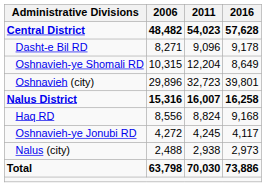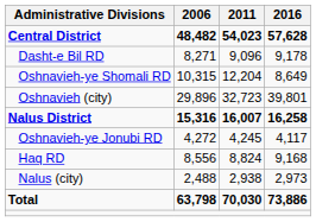 <table class="wikitable">
 <tr>
 <th>Administrative Divisions</th>
 <th>2006</th>
 <th>2011</th>
 <th>2016</th>
 </tr>
 <tr>
 <td><strong><a href='#'>Central District</a></strong></td>
 <td style="text-align: right;"><strong>48,482</strong></td>
 <td style="text-align: right;"><strong>54,023</strong></td>
 <td style="text-align: right;"><strong>57,628</strong></td>
 </tr>
 <tr>
 <td style="padding-left: 1em;"><a href='#'>Dasht-e Bil RD</a></td>
 <td style="text-align: right;">8,271</td>
 <td style="text-align: right;">9,096</td>
 <td style="text-align: right;">9,178</td>
 </tr>
 <tr>
 <td style="padding-left: 1em;"><a href='#'>Oshnavieh-ye Shomali RD</a></td>
 <td style="text-align: right;">10,315</td>
 <td style="text-align: right;">12,204</td>
 <td style="text-align: right;">8,649</td>
 </tr>
 <tr>
 <td style="padding-left: 1em;"><a href='#'>Oshnavieh</a> (city)</td>
 <td style="text-align: right;">29,896</td>
 <td style="text-align: right;">32,723</td>
 <td style="text-align: right;">39,801</td>
 </tr>
 <tr>
 <td><strong><a href='#'>Nalus District</a></strong></td>
 <td style="text-align: right;"><strong>15,316</strong></td>
 <td style="text-align: right;"><strong>16,007</strong></td>
 <td style="text-align: right;"><strong>16,258</strong></td>
 </tr>
 <tr>
+<td style="padding-left: 1em;"><a href='#'>Oshnavieh-ye Jonubi RD</a></td>
+<td style="text-align: right;">4,272</td>
+<td style="text-align: right;">4,245</td>
+<td style="text-align: right;">4,117</td>
+</tr>
+<tr>
 <td style="padding-left: 1em;"><a href='#'>Haq RD</a></td>
 <td style="text-align: right;">8,556</td>
 <td style="text-align: right;">8,824</td>
 <td style="text-align: right;">9,168</td>
-</tr>
-<tr>
-<td style="padding-left: 1em;"><a href='#'>Oshnavieh-ye Jonubi RD</a></td>
-<td style="text-align: right;">4,272</td>
-<td style="text-align: right;">4,245</td>
-<td style="text-align: right;">4,117</td>
 </tr>
 <tr>
 <td style="padding-left: 1em;"><a href='#'>Nalus</a> (city)</td>
 <td style="text-align: right;">2,488</td>
 <td style="text-align: right;">2,938</td>
 <td style="text-align: right;">2,973</td>
 </tr>
 <tr>
 <td><strong>Total</strong></td>
 <td style="text-align: right;"><strong>63,798</strong></td>
 <td style="text-align: right;"><strong>70,030</strong></td>
 <td style="text-align: right;"><strong>73,886</strong></td>
 </tr>
 <tr>
 <td colspan=4></td>
 </tr>
 </table>
